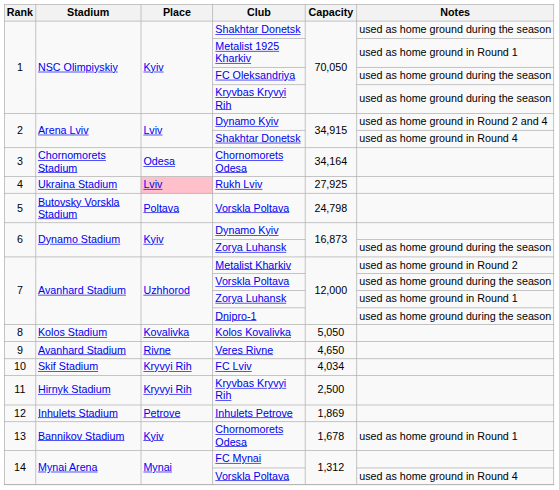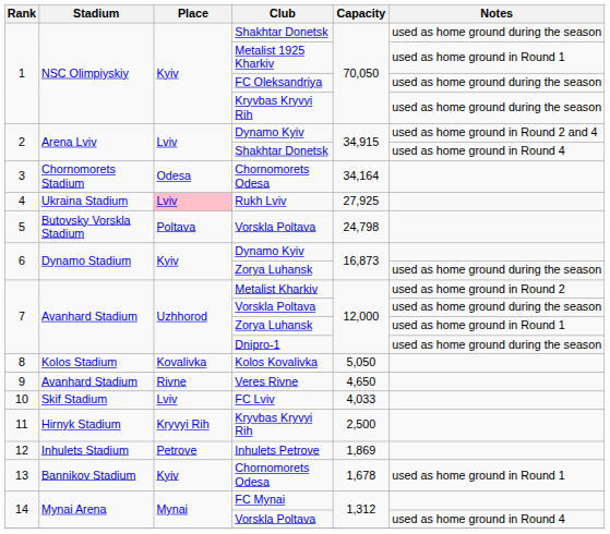 <table class="wikitable sortable" style="text-align:left;">
 <tr>
 <th width=18>Rank</th>
 <th width=150>Stadium</th>
 <th width=100>Place</th>
 <th width=130>Club</th>
 <th width=70>Capacity</th>
 <th class="unsortable">Notes</th>
 </tr>
 <tr>
 <td align=center rowspan=4>1</td>
 <td rowspan=4><a href='#'>NSC Olimpiyskiy</a></td>
 <td rowspan=4><a href='#'>Kyiv</a></td>
 <td><a href='#'>Shakhtar Donetsk</a></td>
 <td align=center rowspan=4>70,050</td>
 <td>used as home ground during the season</td>
 </tr>
 <tr>
 <td><a href='#'>Metalist 1925 Kharkiv</a></td>
 <td>used as home ground in Round 1</td>
 </tr>
 <tr>
 <td><a href='#'>FC Oleksandriya</a></td>
 <td>used as home ground during the season</td>
 </tr>
 <tr>
 <td><a href='#'>Kryvbas Kryvyi Rih</a></td>
 <td>used as home ground during the season</td>
 </tr>
 <tr>
 <td align=center rowspan=2>2</td>
 <td rowspan=2><a href='#'>Arena Lviv</a></td>
 <td rowspan=2><a href='#'>Lviv</a></td>
 <td><a href='#'>Dynamo Kyiv</a></td>
 <td align=center rowspan=2>34,915</td>
 <td>used as home ground in Round 2 and 4</td>
 </tr>
 <tr>
 <td><a href='#'>Shakhtar Donetsk</a></td>
 <td>used as home ground in Round 4</td>
 </tr>
 <tr>
 <td align=center rowspan=1>3</td>
 <td rowspan=1><a href='#'>Chornomorets Stadium</a></td>
 <td rowspan=1><a href='#'>Odesa</a></td>
 <td><a href='#'>Chornomorets Odesa</a></td>
 <td align=center rowspan=1>34,164</td>
 <td></td>
 </tr>
 <tr>
 <td align=center>4</td>
 <td align=left><a href='#'>Ukraina Stadium</a></td>
 <td style="background: pink;"><a href='#'>Lviv</a></td>
 <td><a href='#'>Rukh Lviv</a></td>
 <td align=center>27,925</td>
 <td></td>
 </tr>
 <tr>
 <td align=center rowspan=1>5</td>
 <td rowspan=1><a href='#'>Butovsky Vorskla Stadium</a></td>
 <td rowspan=1><a href='#'>Poltava</a></td>
 <td><a href='#'>Vorskla Poltava</a></td>
 <td align=center rowspan=1>24,798</td>
 <td></td>
 </tr>
 <tr>
 <td align=center rowspan=2>6</td>
 <td rowspan=2><a href='#'>Dynamo Stadium</a></td>
 <td rowspan=2><a href='#'>Kyiv</a></td>
 <td><a href='#'>Dynamo Kyiv</a></td>
 <td align=center rowspan=2>16,873</td>
 <td></td>
 </tr>
 <tr>
 <td><a href='#'>Zorya Luhansk</a></td>
 <td>used as home ground during the season</td>
 </tr>
 <tr>
 <td align=center rowspan=4>7</td>
 <td rowspan=4><a href='#'>Avanhard Stadium</a></td>
 <td rowspan=4><a href='#'>Uzhhorod</a></td>
 <td><a href='#'>Metalist Kharkiv</a></td>
 <td align=center rowspan=4>12,000</td>
 <td>used as home ground in Round 2</td>
 </tr>
 <tr>
 <td><a href='#'>Vorskla Poltava</a></td>
 <td>used as home ground during the season</td>
 </tr>
 <tr>
 <td><a href='#'>Zorya Luhansk</a></td>
 <td>used as home ground in Round 1</td>
 </tr>
 <tr>
 <td><a href='#'>Dnipro-1</a></td>
 <td>used as home ground during the season</td>
 </tr>
 <tr>
 <td align=center>8</td>
 <td><a href='#'>Kolos Stadium</a></td>
 <td><a href='#'>Kovalivka</a></td>
 <td><a href='#'>Kolos Kovalivka</a></td>
 <td align=center>5,050</td>
 <td></td>
 </tr>
 <tr>
 <td align=center rowspan=1>9</td>
 <td rowspan=1><a href='#'>Avanhard Stadium</a></td>
 <td rowspan=1><a href='#'>Rivne</a></td>
 <td><a href='#'>Veres Rivne</a></td>
 <td align=center rowspan=1>4,650</td>
 <td></td>
 </tr>
 <tr>
 <td align=center rowspan=1>10</td>
 <td rowspan=1><a href='#'>Skif Stadium</a></td>
-<td rowspan=1><a href='#'>Kryvyi Rih</a></td>
+<td rowspan=1><a href='#'>Lviv</a></td>
 <td><a href='#'>FC Lviv</a></td>
-<td align=center rowspan=1>4,034</td>
+<td align=center rowspan=1>4,033</td>
 <td></td>
 </tr>
 <tr>
 <td align=center rowspan=1>11</td>
 <td rowspan=1><a href='#'>Hirnyk Stadium</a></td>
 <td rowspan=1><a href='#'>Kryvyi Rih</a></td>
 <td><a href='#'>Kryvbas Kryvyi Rih</a></td>
 <td align=center rowspan=1>2,500</td>
 <td></td>
 </tr>
 <tr>
 <td align=center rowspan=1>12</td>
 <td rowspan=1><a href='#'>Inhulets Stadium</a></td>
 <td rowspan=1><a href='#'>Petrove</a></td>
 <td><a href='#'>Inhulets Petrove</a></td>
 <td align=center rowspan=1>1,869</td>
 <td></td>
 </tr>
 <tr>
 <td align=center rowspan=1>13</td>
 <td rowspan=1><a href='#'>Bannikov Stadium</a></td>
 <td rowspan=1><a href='#'>Kyiv</a></td>
 <td><a href='#'>Chornomorets Odesa</a></td>
 <td align=center rowspan=1>1,678</td>
 <td>used as home ground in Round 1</td>
 </tr>
 <tr>
 <td align=center rowspan=2>14</td>
 <td rowspan=2><a href='#'>Mynai Arena</a></td>
 <td rowspan=2><a href='#'>Mynai</a></td>
 <td><a href='#'>FC Mynai</a></td>
 <td align=center rowspan=2>1,312</td>
 <td></td>
 </tr>
 <tr>
 <td><a href='#'>Vorskla Poltava</a></td>
 <td>used as home ground in Round 4</td>
 </tr>
 <tr>
 </tr>
 </table>
